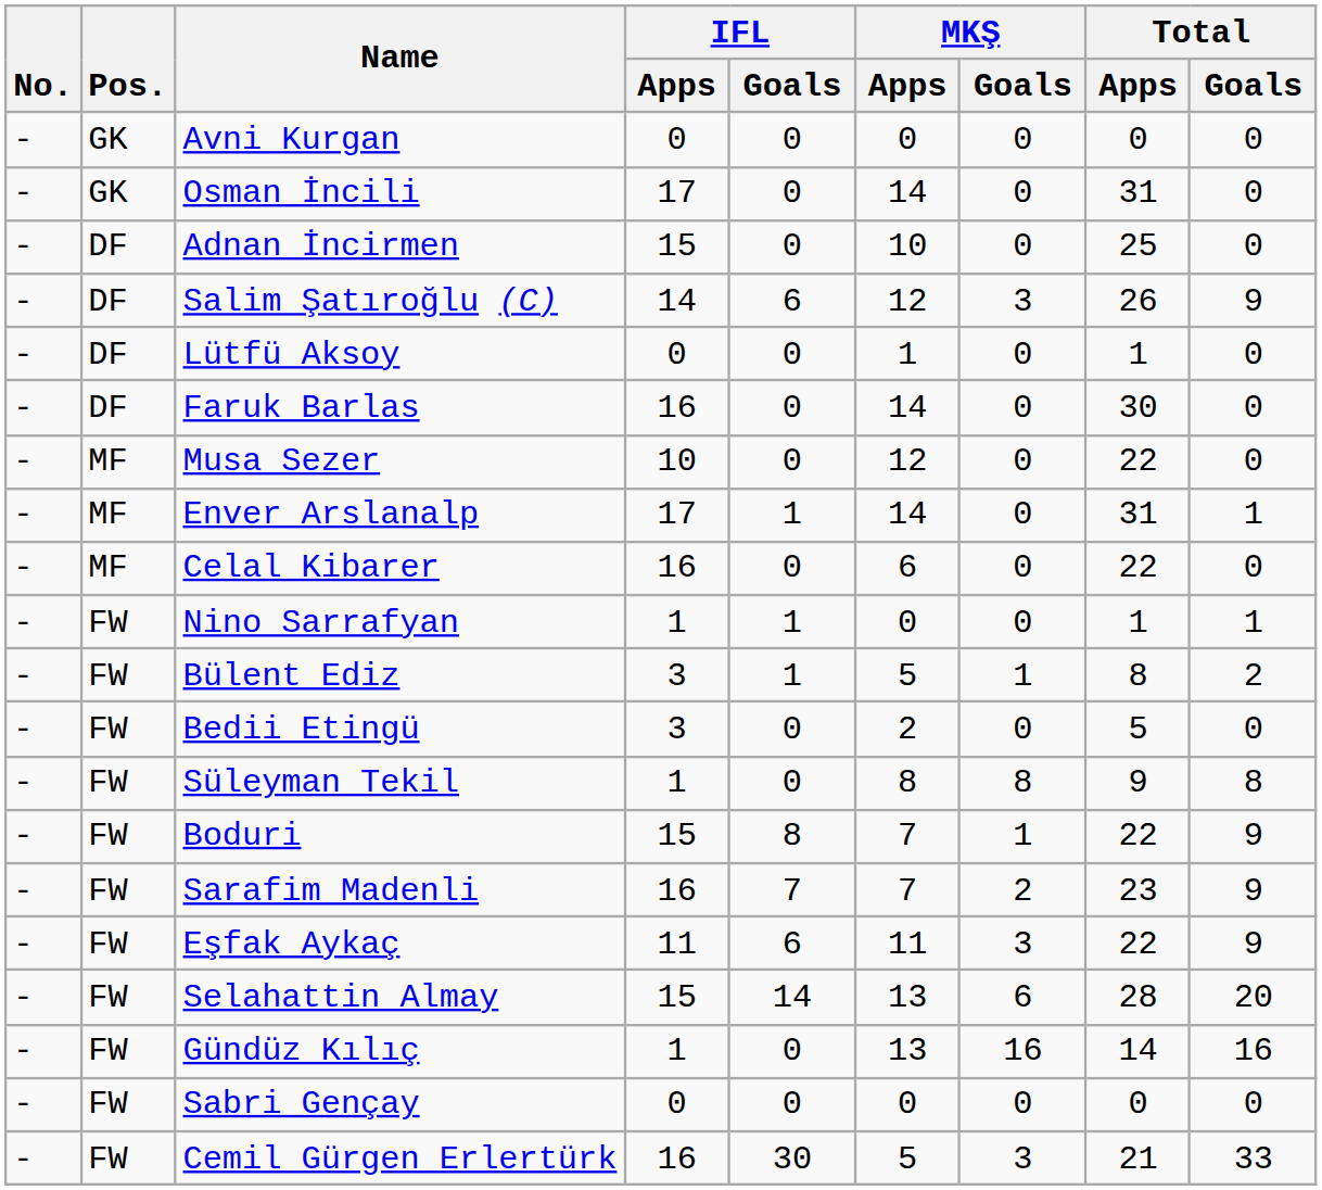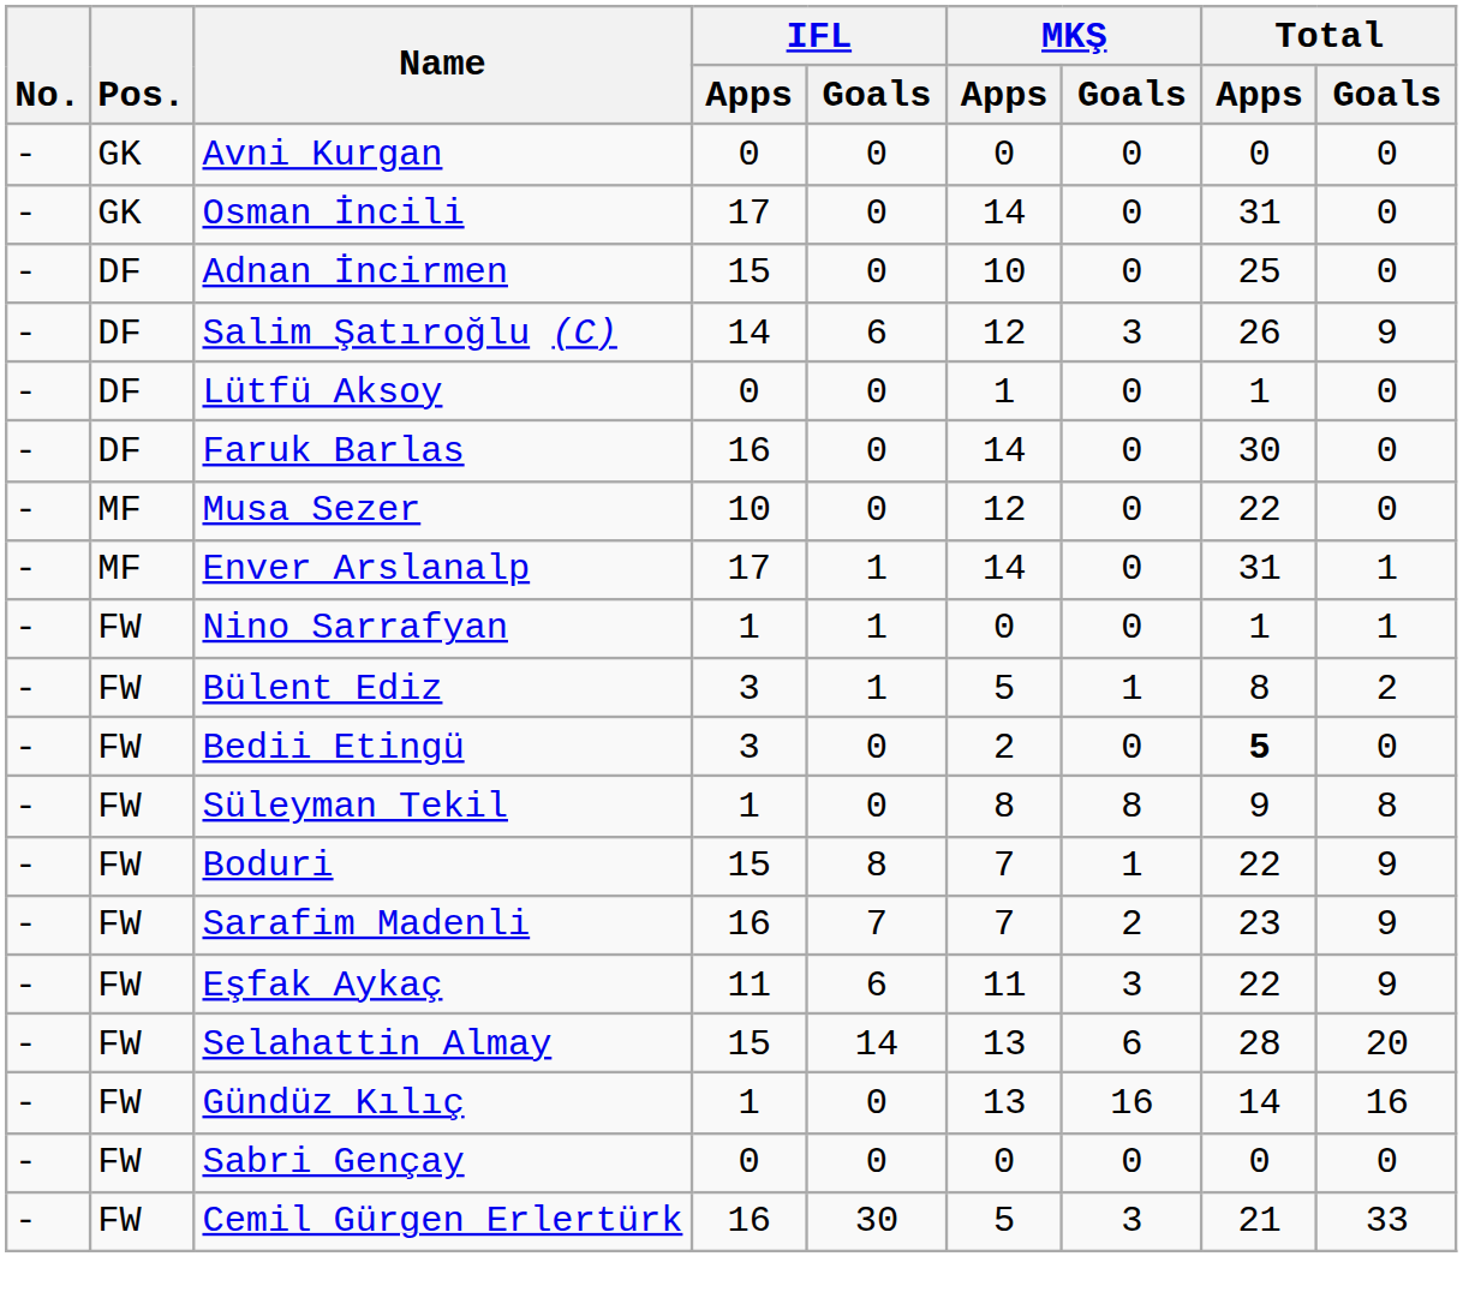 <table class="wikitable" style="text-align:center">
 <tr>
 <th rowspan="2" valign="bottom">No.</th>
 <th rowspan="2" valign="bottom">Pos.</th>
 <th rowspan="2">Name</th>
 <th colspan="2" width="85"><a href='#'>IFL</a></th>
 <th colspan="2" width="85"><a href='#'>MKŞ</a></th>
 <th colspan="2" width="85">Total</th>
 </tr>
 <tr>
 <th>Apps</th>
 <th>Goals</th>
 <th>Apps</th>
 <th>Goals</th>
 <th>Apps</th>
 <th>Goals</th>
 </tr>
 <tr>
 <td align="left">-</td>
 <td align="left">GK</td>
 <td align="left"> <a href='#'>Avni Kurgan</a></td>
 <td>0</td>
 <td>0</td>
 <td>0</td>
 <td>0</td>
 <td>0</td>
 <td>0</td>
 </tr>
 <tr>
 <td align="left">-</td>
 <td align="left">GK</td>
 <td align="left"> <a href='#'>Osman İncili</a></td>
 <td>17</td>
 <td>0</td>
 <td>14</td>
 <td>0</td>
 <td>31</td>
 <td>0</td>
 </tr>
 <tr>
 <td align="left">-</td>
 <td align="left">DF</td>
 <td align="left"> <a href='#'>Adnan İncirmen</a></td>
 <td>15</td>
 <td>0</td>
 <td>10</td>
 <td>0</td>
 <td>25</td>
 <td>0</td>
 </tr>
 <tr>
 <td align="left">-</td>
 <td align="left">DF</td>
 <td align="left"> <a href='#'>Salim Şatıroğlu</a> <em><a href='#'>(C)</a></em></td>
 <td>14</td>
 <td>6</td>
 <td>12</td>
 <td>3</td>
 <td>26</td>
 <td>9</td>
 </tr>
 <tr>
 <td align="left">-</td>
 <td align="left">DF</td>
 <td align="left"> <a href='#'>Lütfü Aksoy</a></td>
 <td>0</td>
 <td>0</td>
 <td>1</td>
 <td>0</td>
 <td>1</td>
 <td>0</td>
 </tr>
 <tr>
 <td align="left">-</td>
 <td align="left">DF</td>
 <td align="left"> <a href='#'>Faruk Barlas</a></td>
 <td>16</td>
 <td>0</td>
 <td>14</td>
 <td>0</td>
 <td>30</td>
 <td>0</td>
 </tr>
 <tr>
 <td align="left">-</td>
 <td align="left">MF</td>
 <td align="left"> <a href='#'>Musa Sezer</a></td>
 <td>10</td>
 <td>0</td>
 <td>12</td>
 <td>0</td>
 <td>22</td>
 <td>0</td>
 </tr>
 <tr>
 <td align="left">-</td>
 <td align="left">MF</td>
 <td align="left"> <a href='#'>Enver Arslanalp</a></td>
 <td>17</td>
 <td>1</td>
 <td>14</td>
 <td>0</td>
 <td>31</td>
 <td>1</td>
 </tr>
 <tr>
 <td align="left">-</td>
-<td align="left">MF</td>
-<td align="left"> <a href='#'>Celal Kibarer</a></td>
-<td>16</td>
-<td>0</td>
-<td>6</td>
-<td>0</td>
-<td>22</td>
-<td>0</td>
-</tr>
-<tr>
-<td align="left">-</td>
 <td align="left">FW</td>
 <td align="left"> <a href='#'>Nino Sarrafyan</a></td>
 <td>1</td>
 <td>1</td>
 <td>0</td>
 <td>0</td>
 <td>1</td>
 <td>1</td>
 </tr>
 <tr>
 <td align="left">-</td>
 <td align="left">FW</td>
 <td align="left"> <a href='#'>Bülent Ediz</a></td>
 <td>3</td>
 <td>1</td>
 <td>5</td>
 <td>1</td>
 <td>8</td>
 <td>2</td>
 </tr>
 <tr>
 <td align="left">-</td>
 <td align="left">FW</td>
 <td align="left"> <a href='#'>Bedii Etingü</a></td>
 <td>3</td>
 <td>0</td>
 <td>2</td>
 <td>0</td>
-<td>5</td>
+<td><strong>5</strong></td>
 <td>0</td>
 </tr>
 <tr>
 <td align="left">-</td>
 <td align="left">FW</td>
 <td align="left"> <a href='#'>Süleyman Tekil</a></td>
 <td>1</td>
 <td>0</td>
 <td>8</td>
 <td>8</td>
 <td>9</td>
 <td>8</td>
 </tr>
 <tr>
 <td align="left">-</td>
 <td align="left">FW</td>
 <td align="left"> <a href='#'>Boduri</a></td>
 <td>15</td>
 <td>8</td>
 <td>7</td>
 <td>1</td>
 <td>22</td>
 <td>9</td>
 </tr>
 <tr>
 <td align="left">-</td>
 <td align="left">FW</td>
 <td align="left"> <a href='#'>Sarafim Madenli</a></td>
 <td>16</td>
 <td>7</td>
 <td>7</td>
 <td>2</td>
 <td>23</td>
 <td>9</td>
 </tr>
 <tr>
 <td align="left">-</td>
 <td align="left">FW</td>
 <td align="left"> <a href='#'>Eşfak Aykaç</a></td>
 <td>11</td>
 <td>6</td>
 <td>11</td>
 <td>3</td>
 <td>22</td>
 <td>9</td>
 </tr>
 <tr>
 <td align="left">-</td>
 <td align="left">FW</td>
 <td align="left"> <a href='#'>Selahattin Almay</a></td>
 <td>15</td>
 <td>14</td>
 <td>13</td>
 <td>6</td>
 <td>28</td>
 <td>20</td>
 </tr>
 <tr>
 <td align="left">-</td>
 <td align="left">FW</td>
 <td align="left"> <a href='#'>Gündüz Kılıç</a></td>
 <td>1</td>
 <td>0</td>
 <td>13</td>
 <td>16</td>
 <td>14</td>
 <td>16</td>
 </tr>
 <tr>
 <td align="left">-</td>
 <td align="left">FW</td>
 <td align="left"> <a href='#'>Sabri Gençay</a></td>
 <td>0</td>
 <td>0</td>
 <td>0</td>
 <td>0</td>
 <td>0</td>
 <td>0</td>
 </tr>
 <tr>
 <td align="left">-</td>
 <td align="left">FW</td>
 <td align="left"> <a href='#'>Cemil Gürgen Erlertürk</a></td>
 <td>16</td>
 <td>30</td>
 <td>5</td>
 <td>3</td>
 <td>21</td>
 <td>33</td>
 </tr>
 <tr>
 </tr>
 </table>
